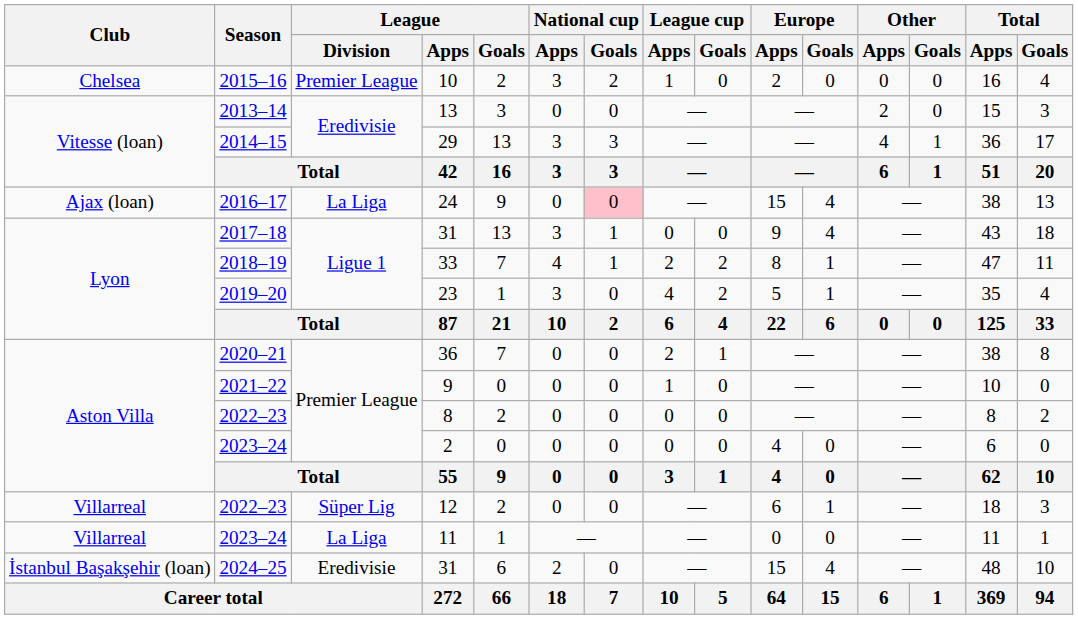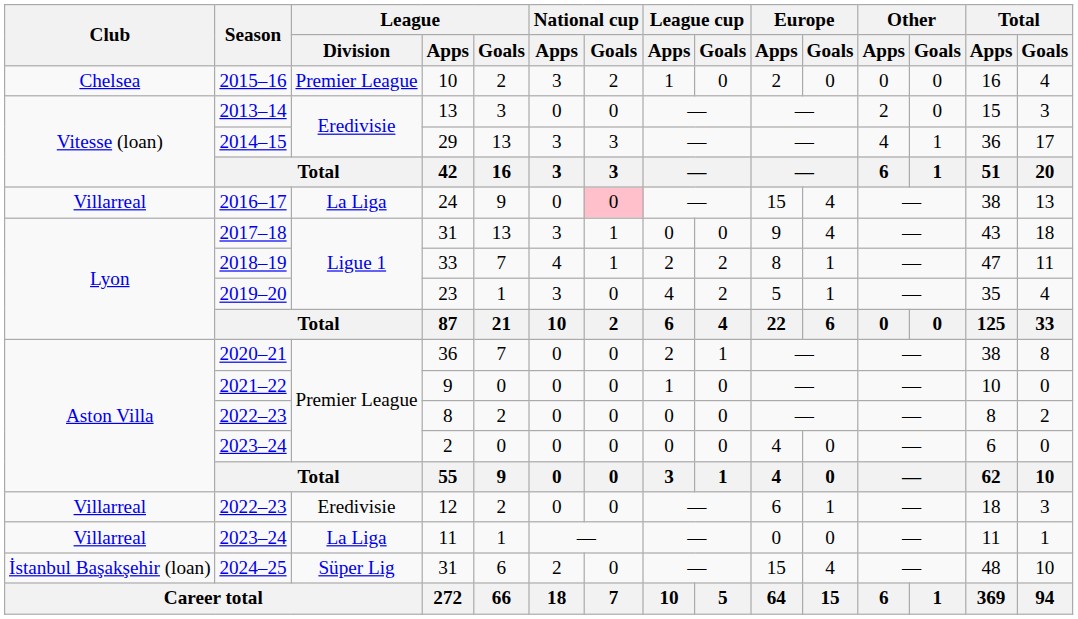 <table class="wikitable" style="text-align:center">
 <tr>
 <th rowspan="2">Club</th>
 <th rowspan="2">Season</th>
 <th colspan="3">League</th>
 <th colspan="2">National cup</th>
 <th colspan="2">League cup</th>
 <th colspan="2">Europe</th>
 <th colspan="2">Other</th>
 <th colspan="2">Total</th>
 </tr>
 <tr>
 <th>Division</th>
 <th>Apps</th>
 <th>Goals</th>
 <th>Apps</th>
 <th>Goals</th>
 <th>Apps</th>
 <th>Goals</th>
 <th>Apps</th>
 <th>Goals</th>
 <th>Apps</th>
 <th>Goals</th>
 <th>Apps</th>
 <th>Goals</th>
 </tr>
 <tr>
 <td><a href='#'>Chelsea</a></td>
 <td><a href='#'>2015–16</a></td>
 <td><a href='#'>Premier League</a></td>
 <td>10</td>
 <td>2</td>
 <td>3</td>
 <td>2</td>
 <td>1</td>
 <td>0</td>
 <td>2</td>
 <td>0</td>
 <td>0</td>
 <td>0</td>
 <td>16</td>
 <td>4</td>
 </tr>
 <tr>
 <td rowspan="3"><a href='#'>Vitesse</a> (loan)</td>
 <td><a href='#'>2013–14</a></td>
 <td rowspan="2"><a href='#'>Eredivisie</a></td>
 <td>13</td>
 <td>3</td>
 <td>0</td>
 <td>0</td>
 <td colspan="2">—</td>
 <td colspan="2">—</td>
 <td>2</td>
 <td>0</td>
 <td>15</td>
 <td>3</td>
 </tr>
 <tr>
 <td><a href='#'>2014–15</a></td>
 <td>29</td>
 <td>13</td>
 <td>3</td>
 <td>3</td>
 <td colspan="2">—</td>
 <td colspan="2">—</td>
 <td>4</td>
 <td>1</td>
 <td>36</td>
 <td>17</td>
 </tr>
 <tr>
 <th colspan="2">Total</th>
 <th>42</th>
 <th>16</th>
 <th>3</th>
 <th>3</th>
 <th colspan="2">—</th>
 <th colspan="2">—</th>
 <th>6</th>
 <th>1</th>
 <th>51</th>
 <th>20</th>
 </tr>
 <tr>
-<td><a href='#'>Ajax</a> (loan)</td>
+<td><a href='#'>Villarreal</a></td>
 <td><a href='#'>2016–17</a></td>
 <td><a href='#'>La Liga</a></td>
 <td>24</td>
 <td>9</td>
 <td>0</td>
 <td style="background: pink;">0</td>
 <td colspan="2">—</td>
 <td>15</td>
 <td>4</td>
 <td colspan="2">—</td>
 <td>38</td>
 <td>13</td>
 </tr>
 <tr>
 <td rowspan="4"><a href='#'>Lyon</a></td>
 <td><a href='#'>2017–18</a></td>
 <td rowspan="3"><a href='#'>Ligue 1</a></td>
 <td>31</td>
 <td>13</td>
 <td>3</td>
 <td>1</td>
 <td>0</td>
 <td>0</td>
 <td>9</td>
 <td>4</td>
 <td colspan="2">—</td>
 <td>43</td>
 <td>18</td>
 </tr>
 <tr>
 <td><a href='#'>2018–19</a></td>
 <td>33</td>
 <td>7</td>
 <td>4</td>
 <td>1</td>
 <td>2</td>
 <td>2</td>
 <td>8</td>
 <td>1</td>
 <td colspan="2">—</td>
 <td>47</td>
 <td>11</td>
 </tr>
 <tr>
 <td><a href='#'>2019–20</a></td>
 <td>23</td>
 <td>1</td>
 <td>3</td>
 <td>0</td>
 <td>4</td>
 <td>2</td>
 <td>5</td>
 <td>1</td>
 <td colspan="2">—</td>
 <td>35</td>
 <td>4</td>
 </tr>
 <tr>
 <th colspan="2">Total</th>
 <th>87</th>
 <th>21</th>
 <th>10</th>
 <th>2</th>
 <th>6</th>
 <th>4</th>
 <th>22</th>
 <th>6</th>
 <th>0</th>
 <th>0</th>
 <th>125</th>
 <th>33</th>
 </tr>
 <tr>
 <td rowspan="5"><a href='#'>Aston Villa</a></td>
 <td><a href='#'>2020–21</a></td>
 <td rowspan="4">Premier League</td>
 <td>36</td>
 <td>7</td>
 <td>0</td>
 <td>0</td>
 <td>2</td>
 <td>1</td>
 <td colspan="2">—</td>
 <td colspan="2">—</td>
 <td>38</td>
 <td>8</td>
 </tr>
 <tr>
 <td><a href='#'>2021–22</a></td>
 <td>9</td>
 <td>0</td>
 <td>0</td>
 <td>0</td>
 <td>1</td>
 <td>0</td>
 <td colspan="2">—</td>
 <td colspan="2">—</td>
 <td>10</td>
 <td>0</td>
 </tr>
 <tr>
 <td><a href='#'>2022–23</a></td>
 <td>8</td>
 <td>2</td>
 <td>0</td>
 <td>0</td>
 <td>0</td>
 <td>0</td>
 <td colspan="2">—</td>
 <td colspan="2">—</td>
 <td>8</td>
 <td>2</td>
 </tr>
 <tr>
 <td><a href='#'>2023–24</a></td>
 <td>2</td>
 <td>0</td>
 <td>0</td>
 <td>0</td>
 <td>0</td>
 <td>0</td>
 <td>4</td>
 <td>0</td>
 <td colspan="2">—</td>
 <td>6</td>
 <td>0</td>
 </tr>
 <tr>
 <th colspan="2">Total</th>
 <th>55</th>
 <th>9</th>
 <th>0</th>
 <th>0</th>
 <th>3</th>
 <th>1</th>
 <th>4</th>
 <th>0</th>
 <th colspan="2">—</th>
 <th>62</th>
 <th>10</th>
 </tr>
 <tr>
 <td><a href='#'>Villarreal</a></td>
 <td><a href='#'>2022–23</a></td>
-<td><a href='#'>Süper Lig</a></td>
+<td>Eredivisie</td>
 <td>12</td>
 <td>2</td>
 <td>0</td>
 <td>0</td>
 <td colspan="2">—</td>
 <td>6</td>
 <td>1</td>
 <td colspan="2">—</td>
 <td>18</td>
 <td>3</td>
 </tr>
 <tr>
 <td><a href='#'>Villarreal</a></td>
 <td><a href='#'>2023–24</a></td>
 <td><a href='#'>La Liga</a></td>
 <td>11</td>
 <td>1</td>
 <td colspan="2">—</td>
 <td colspan="2">—</td>
 <td>0</td>
 <td>0</td>
 <td colspan="2">—</td>
 <td>11</td>
 <td>1</td>
 </tr>
 <tr>
 <td><a href='#'>İstanbul Başakşehir</a> (loan)</td>
 <td><a href='#'>2024–25</a></td>
-<td>Eredivisie</td>
+<td><a href='#'>Süper Lig</a></td>
 <td>31</td>
 <td>6</td>
 <td>2</td>
 <td>0</td>
 <td colspan="2">—</td>
 <td>15</td>
 <td>4</td>
 <td colspan="2">—</td>
 <td>48</td>
 <td>10</td>
 </tr>
 <tr>
 <th colspan="3">Career total</th>
 <th>272</th>
 <th>66</th>
 <th>18</th>
 <th>7</th>
 <th>10</th>
 <th>5</th>
 <th>64</th>
 <th>15</th>
 <th>6</th>
 <th>1</th>
 <th>369</th>
 <th>94</th>
 </tr>
 </table>
